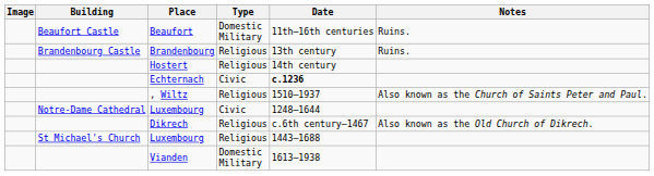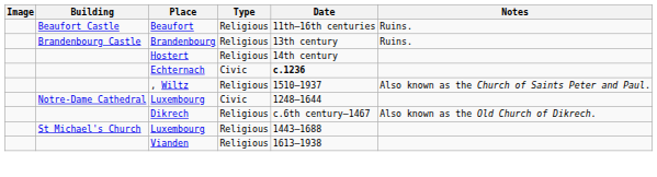 <table class="wikitable sortable mw-collapsible mw-collapsed">
 <tr>
 <th>Image</th>
 <th>Building</th>
 <th>Place</th>
 <th>Type</th>
 <th>Date</th>
 <th>Notes</th>
 </tr>
 <tr>
 <td></td>
 <td><a href='#'>Beaufort Castle</a></td>
 <td><a href='#'>Beaufort</a></td>
-<td>Domestic<br>Military</td>
+<td>Religious</td>
 <td>11th–16th centuries</td>
 <td>Ruins.</td>
 </tr>
 <tr>
 <td></td>
 <td><a href='#'>Brandenbourg Castle</a></td>
 <td><a href='#'>Brandenbourg</a></td>
 <td>Religious</td>
 <td>13th century</td>
 <td>Ruins.</td>
 </tr>
 <tr>
 <td></td>
 <td></td>
 <td><a href='#'>Hostert</a></td>
 <td>Religious</td>
 <td>14th century</td>
 <td></td>
 </tr>
 <tr>
 <td></td>
 <td></td>
 <td><a href='#'>Echternach</a></td>
 <td>Civic</td>
 <td><strong>c.1236</strong></td>
 <td></td>
 </tr>
 <tr>
 <td></td>
 <td></td>
 <td>, <a href='#'>Wiltz</a></td>
 <td>Religious</td>
 <td>1510–1937</td>
 <td>Also known as the <em>Church of Saints Peter and Paul</em>.</td>
 </tr>
 <tr>
 <td></td>
 <td><a href='#'>Notre-Dame Cathedral</a></td>
 <td><a href='#'>Luxembourg</a></td>
 <td>Civic</td>
 <td>1248–1644</td>
 <td></td>
 </tr>
 <tr>
 <td></td>
 <td></td>
 <td><a href='#'>Dikrech</a></td>
 <td>Religious</td>
 <td>c.6th century–1467</td>
 <td>Also known as the <em>Old Church of Dikrech</em>.</td>
 </tr>
 <tr>
 <td></td>
 <td><a href='#'>St Michael's Church</a></td>
 <td><a href='#'>Luxembourg</a></td>
 <td>Religious</td>
 <td>1443–1688</td>
 <td></td>
 </tr>
 <tr>
 <td></td>
 <td></td>
 <td><a href='#'>Vianden</a></td>
-<td>Domestic<br>Military</td>
+<td>Religious</td>
 <td>1613–1938</td>
 <td></td>
 </tr>
 </table>
